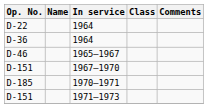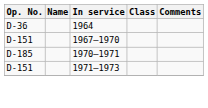 <table class="wikitable">
 <tr>
 <th>Op. No.</th>
 <th>Name</th>
 <th>In service</th>
 <th>Class</th>
 <th>Comments</th>
 </tr>
 <tr>
-<td>D-22</td>
-<td></td>
-<td>1964</td>
-<td></td>
-<td></td>
-</tr>
-<tr>
 <td>D-36</td>
 <td></td>
 <td>1964</td>
-<td></td>
-<td></td>
-</tr>
-<tr>
-<td>D-46</td>
-<td></td>
-<td>1965–1967</td>
 <td></td>
 <td></td>
 </tr>
 <tr>
 <td>D-151</td>
 <td></td>
 <td>1967–1970</td>
 <td></td>
 <td></td>
 </tr>
 <tr>
 <td>D-185</td>
 <td></td>
 <td>1970–1971</td>
 <td></td>
 <td></td>
 </tr>
 <tr>
 <td>D-151</td>
 <td></td>
 <td>1971–1973</td>
 <td></td>
 <td></td>
 </tr>
 <tr>
 </tr>
 </table>
